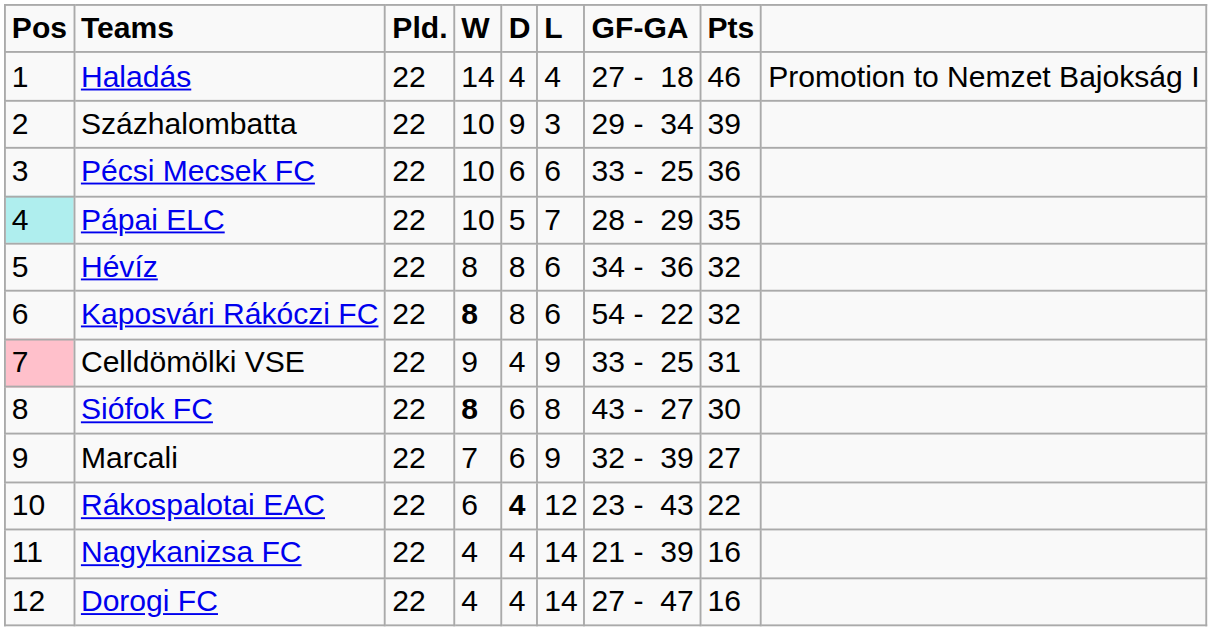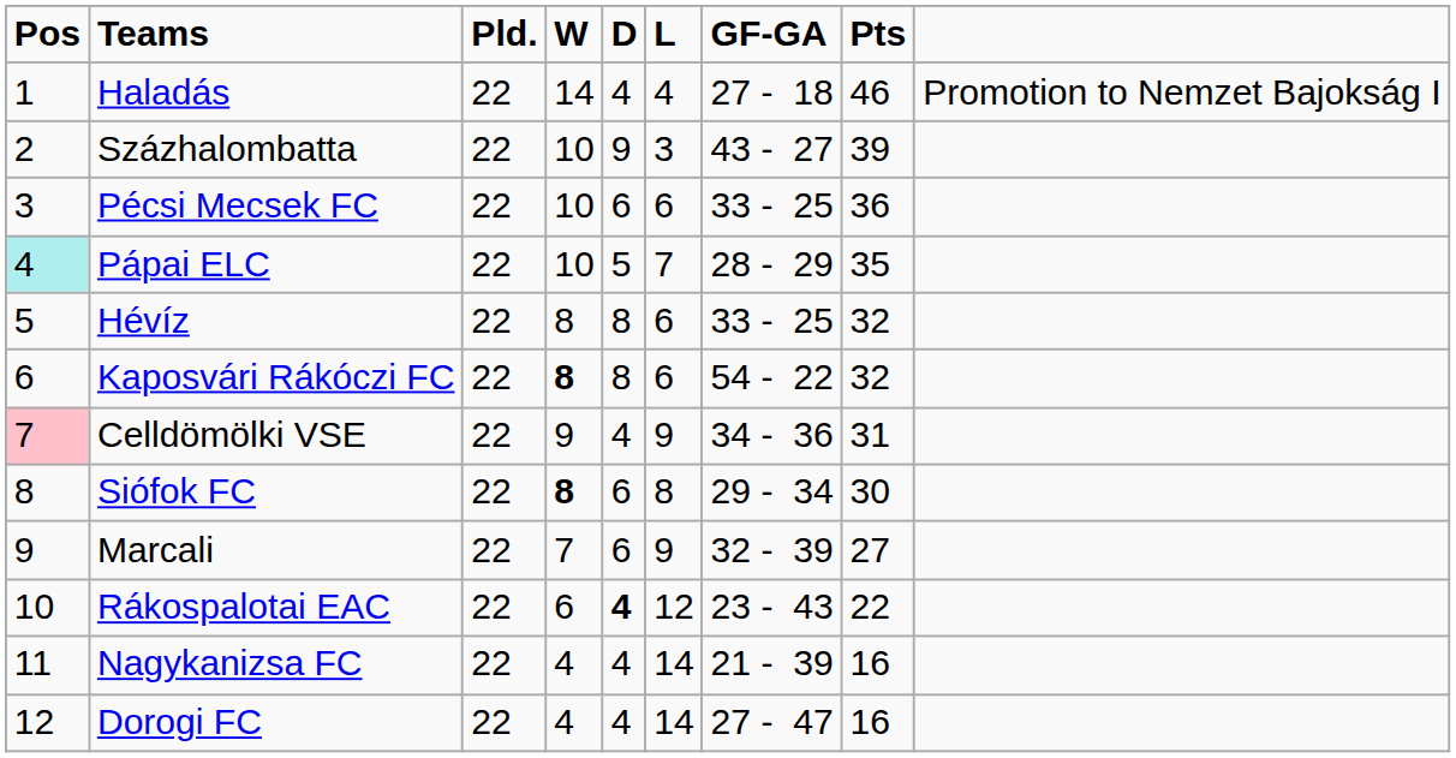 <table class="wikitable">
 <tr>
 <td><strong>Pos</strong></td>
 <td><strong>Teams</strong></td>
 <td><strong>Pld.</strong></td>
 <td><strong>W</strong></td>
 <td><strong>D</strong></td>
 <td><strong>L</strong></td>
 <td><strong>GF-GA</strong></td>
 <td><strong>Pts</strong></td>
 <td></td>
 </tr>
 <tr>
 <td>1</td>
 <td><a href='#'>Haladás</a></td>
 <td>22</td>
 <td>14</td>
 <td>4</td>
 <td>4</td>
 <td>27 -  18</td>
 <td>46</td>
 <td>Promotion to Nemzet Bajokság I</td>
 </tr>
 <tr>
 <td>2</td>
 <td>Százhalombatta</td>
 <td>22</td>
 <td>10</td>
 <td>9</td>
 <td>3</td>
-<td>29 -  34</td>
+<td>43 -  27</td>
 <td>39</td>
 <td></td>
 </tr>
 <tr>
 <td>3</td>
 <td><a href='#'>Pécsi Mecsek FC</a></td>
 <td>22</td>
 <td>10</td>
 <td>6</td>
 <td>6</td>
 <td>33 -  25</td>
 <td>36</td>
 <td></td>
 </tr>
 <tr>
 <td style="background: paleturquoise;">4</td>
 <td><a href='#'>Pápai ELC</a></td>
 <td>22</td>
 <td>10</td>
 <td>5</td>
 <td>7</td>
 <td>28 -  29</td>
 <td>35</td>
 <td></td>
 </tr>
 <tr>
 <td>5</td>
 <td><a href='#'>Hévíz</a></td>
 <td>22</td>
 <td>8</td>
 <td>8</td>
 <td>6</td>
-<td>34 -  36</td>
+<td>33 -  25</td>
 <td>32</td>
 <td></td>
 </tr>
 <tr>
 <td>6</td>
 <td><a href='#'>Kaposvári Rákóczi FC</a></td>
 <td>22</td>
 <td><strong>8</strong></td>
 <td>8</td>
 <td>6</td>
 <td>54 -  22</td>
 <td>32</td>
 <td></td>
 </tr>
 <tr>
 <td style="background: pink;">7</td>
 <td>Celldömölki VSE</td>
 <td>22</td>
 <td>9</td>
 <td>4</td>
 <td>9</td>
-<td>33 -  25</td>
+<td>34 -  36</td>
 <td>31</td>
 <td></td>
 </tr>
 <tr>
 <td>8</td>
 <td><a href='#'>Siófok FC</a></td>
 <td>22</td>
 <td><strong>8</strong></td>
 <td>6</td>
 <td>8</td>
-<td>43 -  27</td>
+<td>29 -  34</td>
 <td>30</td>
 <td></td>
 </tr>
 <tr>
 <td>9</td>
 <td>Marcali</td>
 <td>22</td>
 <td>7</td>
 <td>6</td>
 <td>9</td>
 <td>32 -  39</td>
 <td>27</td>
 <td></td>
 </tr>
 <tr>
 <td>10</td>
 <td><a href='#'>Rákospalotai EAC</a></td>
 <td>22</td>
 <td>6</td>
 <td><strong>4</strong></td>
 <td>12</td>
 <td>23 -  43</td>
 <td>22</td>
 <td></td>
 </tr>
 <tr>
 <td>11</td>
 <td><a href='#'>Nagykanizsa FC</a></td>
 <td>22</td>
 <td>4</td>
 <td>4</td>
 <td>14</td>
 <td>21 -  39</td>
 <td>16</td>
 <td></td>
 </tr>
 <tr>
 <td>12</td>
 <td><a href='#'>Dorogi FC</a></td>
 <td>22</td>
 <td>4</td>
 <td>4</td>
 <td>14</td>
 <td>27 -  47</td>
 <td>16</td>
 <td></td>
 </tr>
 </table>
